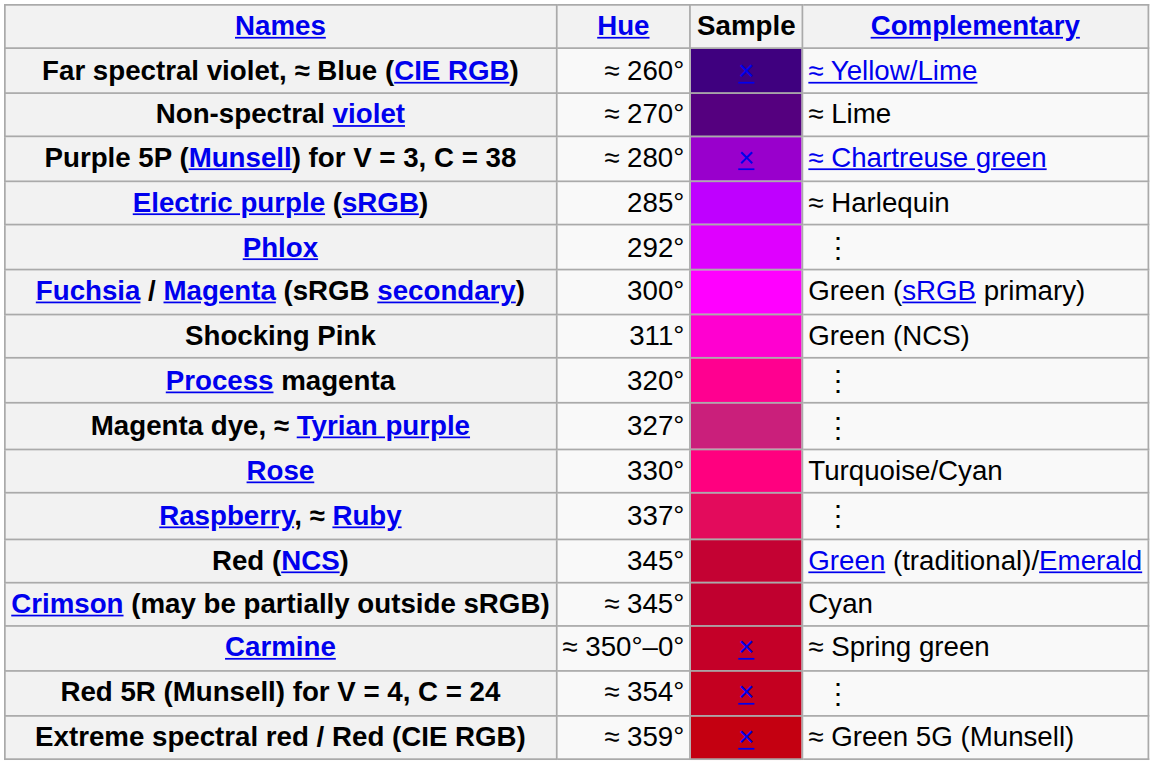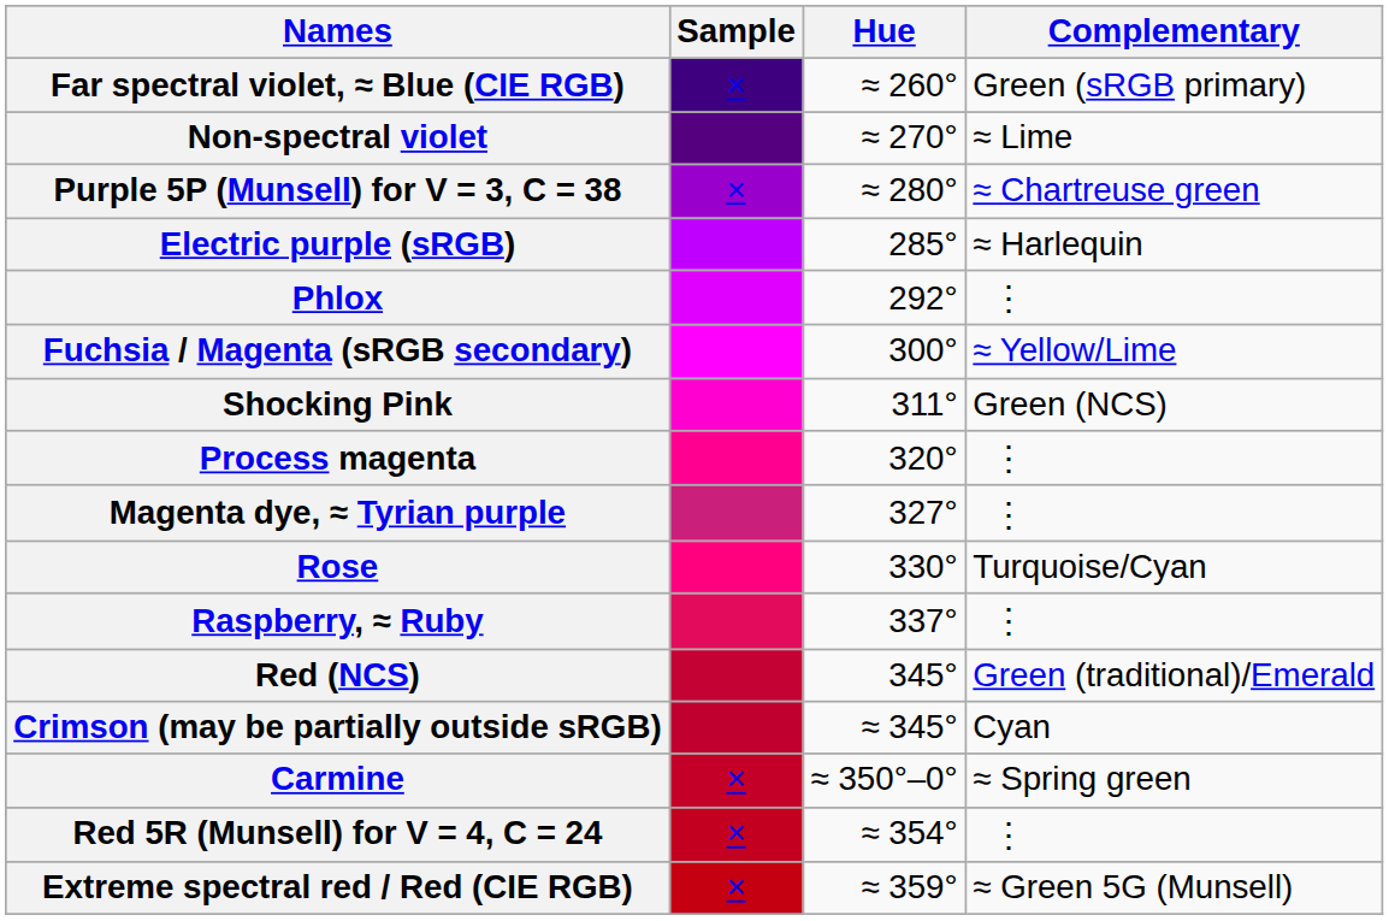 <table class=wikitable align="center" cellpadding=2>
 <tr>
 <th scope="col"><a href='#'>Names</a></th>
+<th scope="col">Sample</th>
 <th scope="col"><a href='#'>Hue</a></th>
-<th scope="col">Sample</th>
 <th scope="col"><a href='#'>Complementary</a></th>
 </tr>
 <tr>
 <th scope="row">Far spectral violet, ≈ Blue (<a href='#'>CIE RGB</a>)</th>
+<td class="mw-no-invert" bgcolor="#3F007F" align=center><a href='#'><span>×</span></a></td>
 <td align="right">≈ 260°</td>
-<td class="mw-no-invert" bgcolor="#3F007F" align=center><a href='#'><span>×</span></a></td>
-<td><a href='#'>≈ Yellow/Lime</a></td>
+<td>Green (<a href='#'>sRGB</a> primary)</td>
 </tr>
 <tr>
 <th scope="row">Non-spectral <a href='#'>violet</a></th>
+<td class="mw-no-invert" bgcolor="#55007F" align=center> </td>
 <td align="right">≈ 270°</td>
-<td class="mw-no-invert" bgcolor="#55007F" align=center> </td>
 <td>≈ Lime</td>
 </tr>
 <tr>
 <th scope="row">Purple 5P (<a href='#'>Munsell</a>) for V = 3, C = 38</th>
+<td class="mw-no-invert" bgcolor="#9900CC" align=center><a href='#'><span>×</span></a></td>
 <td align="right">≈ 280°</td>
-<td class="mw-no-invert" bgcolor="#9900CC" align=center><a href='#'><span>×</span></a></td>
 <td><a href='#'>≈ Chartreuse green</a></td>
 </tr>
 <tr>
 <th scope="row"><a href='#'>Electric purple</a> (<a href='#'>sRGB</a>)</th>
+<td class="mw-no-invert" bgcolor="#BF00FF" align=center> </td>
 <td align="right">285°</td>
-<td class="mw-no-invert" bgcolor="#BF00FF" align=center> </td>
 <td>≈ Harlequin</td>
 </tr>
 <tr>
 <th scope="row"><a href='#'>Phlox</a></th>
+<td class="mw-no-invert" bgcolor="#DF00FF" align=center> </td>
 <td align="right">292°</td>
-<td class="mw-no-invert" bgcolor="#DF00FF" align=center> </td>
 <td>  ⋮</td>
 </tr>
 <tr>
 <th scope="row"><a href='#'>Fuchsia</a> / <a href='#'>Magenta</a> (sRGB <a href='#'>secondary</a>)</th>
+<td class="mw-no-invert" bgcolor="#FF00FF" align=center> </td>
 <td align="right">300°</td>
-<td class="mw-no-invert" bgcolor="#FF00FF" align=center> </td>
-<td>Green (<a href='#'>sRGB</a> primary)</td>
+<td><a href='#'>≈ Yellow/Lime</a></td>
 </tr>
 <tr>
 <th scope="row" align=center>Shocking Pink</th>
+<td class="mw-no-invert" bgcolor="#FF00D0" align=center> </td>
 <td align="right">311°</td>
-<td class="mw-no-invert" bgcolor="#FF00D0" align=center> </td>
 <td>Green (NCS)</td>
 </tr>
 <tr>
 <th scope="row"><a href='#'>Process</a> magenta</th>
+<td class="mw-no-invert" bgcolor="#FF0090" align=center> </td>
 <td align="right">320°</td>
-<td class="mw-no-invert" bgcolor="#FF0090" align=center> </td>
 <td>  ⋮</td>
 </tr>
 <tr>
 <th scope="row">Magenta dye, ≈ <a href='#'>Tyrian purple</a></th>
+<td class="mw-no-invert" bgcolor="#CA1F7B" align=center> </td>
 <td align="right">327°</td>
-<td class="mw-no-invert" bgcolor="#CA1F7B" align=center> </td>
 <td>  ⋮</td>
 </tr>
 <tr>
 <th scope="row"><a href='#'>Rose</a></th>
+<td class="mw-no-invert" bgcolor="#FF007F" align=center> </td>
 <td align="right">330°</td>
-<td class="mw-no-invert" bgcolor="#FF007F" align=center> </td>
 <td>Turquoise/Cyan</td>
 </tr>
 <tr>
 <th scope="row"><a href='#'>Raspberry</a>, ≈ <a href='#'>Ruby</a></th>
+<td class="mw-no-invert" bgcolor="#E30B5C" align=center> </td>
 <td align="right">337°</td>
-<td class="mw-no-invert" bgcolor="#E30B5C" align=center> </td>
 <td>  ⋮</td>
 </tr>
 <tr>
 <th scope="row">Red (<a href='#'>NCS</a>)</th>
+<td class="mw-no-invert" bgcolor="#C40233" align="center"> </td>
 <td align="right">345°</td>
-<td class="mw-no-invert" bgcolor="#C40233" align="center"> </td>
 <td><a href='#'>Green</a> (traditional)/<a href='#'>Emerald</a></td>
 </tr>
 <tr>
 <th scope="row"><a href='#'>Crimson</a> (may be partially outside sRGB)</th>
+<td class="mw-no-invert" bgcolor="#C0002F" align=center> </td>
 <td align="right">≈ 345°</td>
-<td class="mw-no-invert" bgcolor="#C0002F" align=center> </td>
 <td>Cyan</td>
 </tr>
 <tr>
 <th scope="row"><a href='#'>Carmine</a></th>
+<td class="mw-no-invert" bgcolor="#C40028" align=center><a href='#'><span>×</span></a></td>
 <td align="right">≈ 350°–0°</td>
-<td class="mw-no-invert" bgcolor="#C40028" align=center><a href='#'><span>×</span></a></td>
 <td>≈ Spring green</td>
 </tr>
 <tr>
 <th scope="row">Red 5R (Munsell) for V = 4, C = 24</th>
+<td class="mw-no-invert" bgcolor="#C40020" align=center><a href='#'><span>×</span></a></td>
 <td align="right">≈ 354°</td>
-<td class="mw-no-invert" bgcolor="#C40020" align=center><a href='#'><span>×</span></a></td>
 <td>  ⋮</td>
 </tr>
 <tr>
 <th scope="row">Extreme spectral red / Red (CIE RGB)</th>
+<td class="mw-no-invert" bgcolor="#C40011" align=center><a href='#'><span>×</span></a></td>
 <td align="right">≈ 359°</td>
-<td class="mw-no-invert" bgcolor="#C40011" align=center><a href='#'><span>×</span></a></td>
 <td>≈ Green 5G (Munsell)</td>
 </tr>
 </table>
